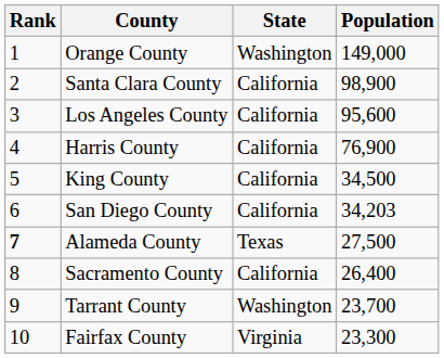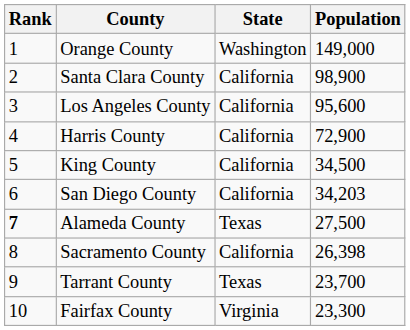 <table class="wikitable sortable">
 <tr>
 <th>Rank</th>
 <th>County</th>
 <th>State</th>
 <th>Population</th>
 </tr>
 <tr>
 <td>1</td>
 <td>Orange County</td>
 <td>Washington</td>
 <td>149,000</td>
 </tr>
 <tr>
 <td>2</td>
 <td>Santa Clara County</td>
 <td>California</td>
 <td>98,900</td>
 </tr>
 <tr>
 <td>3</td>
 <td>Los Angeles County</td>
 <td>California</td>
 <td>95,600</td>
 </tr>
 <tr>
 <td>4</td>
 <td>Harris County</td>
 <td>California</td>
-<td>76,900</td>
+<td>72,900</td>
 </tr>
 <tr>
 <td>5</td>
 <td>King County</td>
 <td>California</td>
 <td>34,500</td>
 </tr>
 <tr>
 <td>6</td>
 <td>San Diego County</td>
 <td>California</td>
 <td>34,203</td>
 </tr>
 <tr>
 <td><strong>7</strong></td>
 <td>Alameda County</td>
 <td>Texas</td>
 <td>27,500</td>
 </tr>
 <tr>
 <td>8</td>
 <td>Sacramento County</td>
 <td>California</td>
-<td>26,400</td>
+<td>26,398</td>
 </tr>
 <tr>
 <td>9</td>
 <td>Tarrant County</td>
-<td>Washington</td>
+<td>Texas</td>
 <td>23,700</td>
 </tr>
 <tr>
 <td>10</td>
 <td>Fairfax County</td>
 <td>Virginia</td>
 <td>23,300</td>
 </tr>
 </table>
